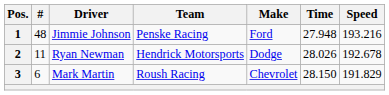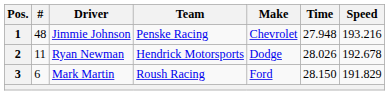 <table class="wikitable" style="font-size:95%">
 <tr>
 <th>Pos.</th>
 <th>#</th>
 <th>Driver</th>
 <th>Team</th>
 <th>Make</th>
 <th>Time</th>
 <th>Speed</th>
 </tr>
 <tr>
 <th>1</th>
 <td>48</td>
 <td><a href='#'>Jimmie Johnson</a></td>
 <td><a href='#'>Penske Racing</a></td>
-<td><a href='#'>Ford</a></td>
+<td><a href='#'>Chevrolet</a></td>
 <td>27.948</td>
 <td>193.216</td>
 </tr>
 <tr>
 <th>2</th>
 <td>11</td>
 <td><a href='#'>Ryan Newman</a></td>
 <td><a href='#'>Hendrick Motorsports</a></td>
 <td><a href='#'>Dodge</a></td>
 <td>28.026</td>
 <td>192.678</td>
 </tr>
 <tr>
 <th>3</th>
 <td>6</td>
 <td><a href='#'>Mark Martin</a></td>
 <td><a href='#'>Roush Racing</a></td>
-<td><a href='#'>Chevrolet</a></td>
+<td><a href='#'>Ford</a></td>
 <td>28.150</td>
 <td>191.829</td>
 </tr>
 <tr>
 <th colspan="7"></th>
 </tr>
 </table>
